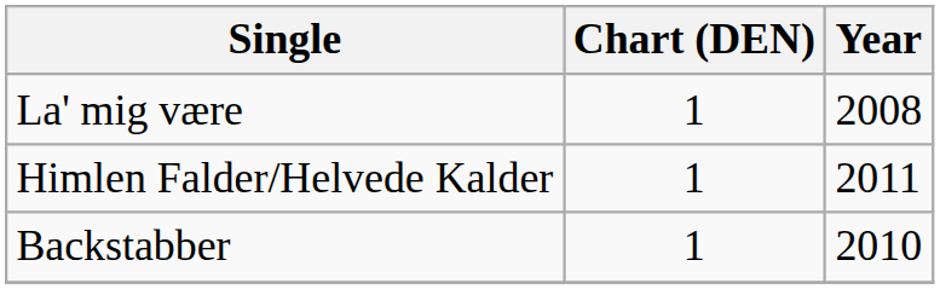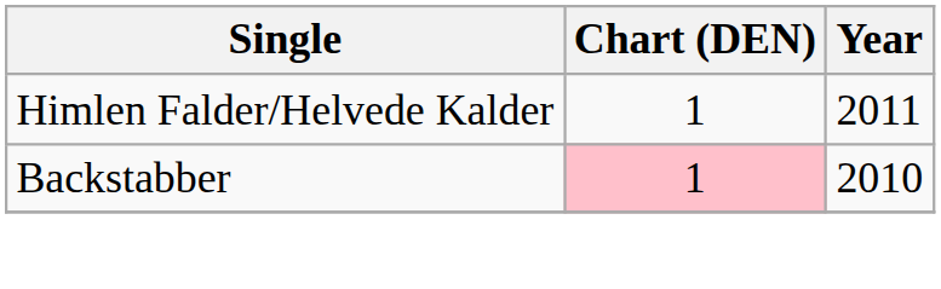 <table class="wikitable">
 <tr>
 <th>Single</th>
 <th>Chart (DEN)</th>
 <th>Year</th>
-</tr>
-<tr>
-<td>La' mig være</td>
-<td align="center">1</td>
-<td>2008</td>
 </tr>
 <tr>
 <td>Himlen Falder/Helvede Kalder</td>
 <td align="center">1</td>
 <td>2011</td>
 </tr>
 <tr>
 <td>Backstabber</td>
-<td align="center">1</td>
+<td align="center" style="background: pink;">1</td>
 <td>2010</td>
 </tr>
 <tr>
 </tr>
 </table>
